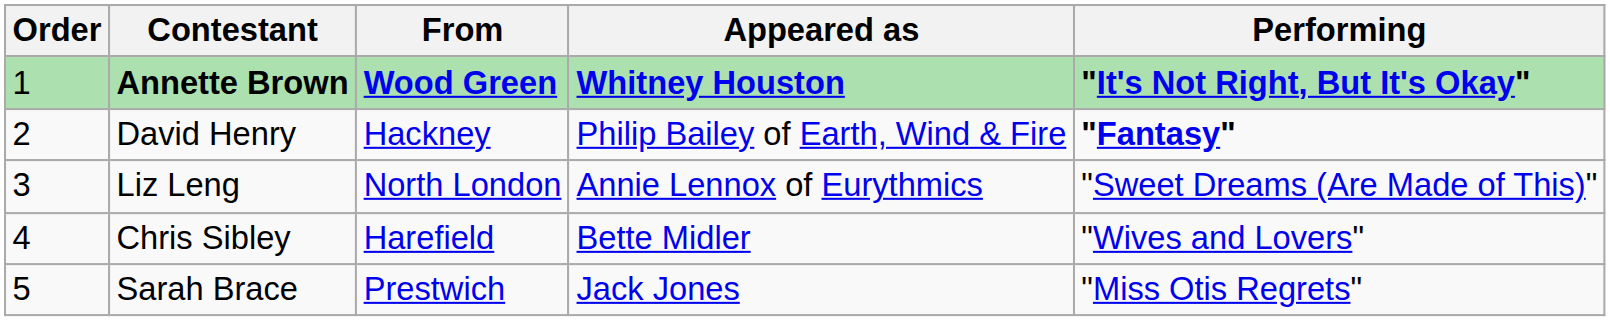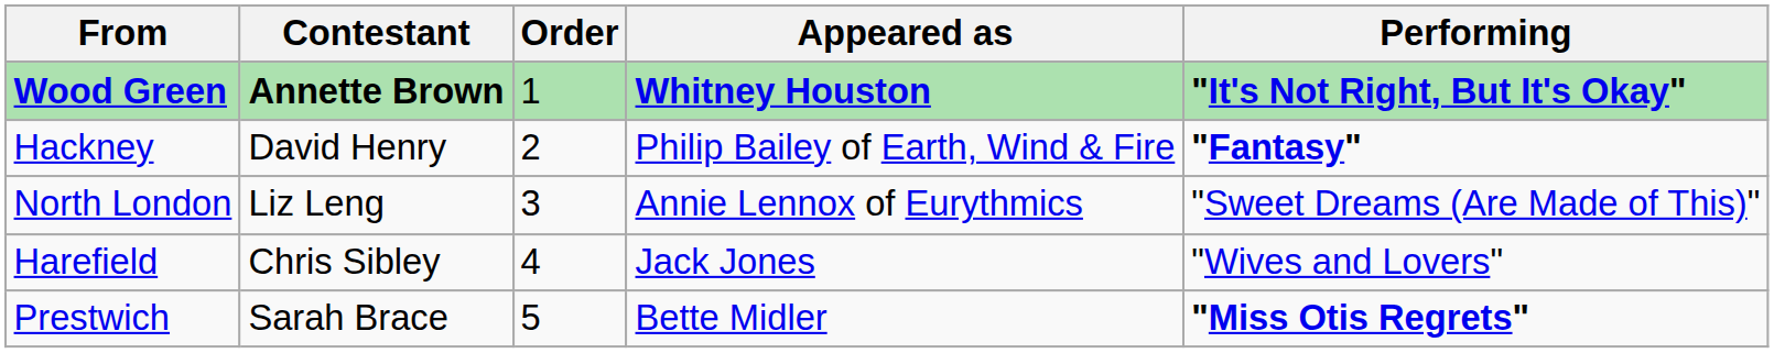 <table class="wikitable">
 <tr>
+<th>From</th>
+<th>Contestant</th>
 <th>Order</th>
-<th>Contestant</th>
-<th>From</th>
 <th>Appeared as</th>
 <th>Performing</th>
 </tr>
 <tr style="background:#ACE1AF;">
+<td><strong><a href='#'>Wood Green</a></strong></td>
+<td><strong>Annette Brown</strong></td>
 <td>1</td>
-<td><strong>Annette Brown</strong></td>
-<td><strong><a href='#'>Wood Green</a></strong></td>
 <td><strong><a href='#'>Whitney Houston</a></strong></td>
 <td><strong>"<a href='#'>It's Not Right, But It's Okay</a>"</strong></td>
 </tr>
 <tr>
+<td><a href='#'>Hackney</a></td>
+<td>David Henry</td>
 <td>2</td>
-<td>David Henry</td>
-<td><a href='#'>Hackney</a></td>
 <td><a href='#'>Philip Bailey</a> of <a href='#'>Earth, Wind & Fire</a></td>
 <td><strong>"<a href='#'>Fantasy</a>"</strong></td>
 </tr>
 <tr>
+<td><a href='#'>North London</a></td>
+<td>Liz Leng</td>
 <td>3</td>
-<td>Liz Leng</td>
-<td><a href='#'>North London</a></td>
 <td><a href='#'>Annie Lennox</a> of <a href='#'>Eurythmics</a></td>
 <td>"<a href='#'>Sweet Dreams (Are Made of This)</a>"</td>
 </tr>
 <tr>
+<td><a href='#'>Harefield</a></td>
+<td>Chris Sibley</td>
 <td>4</td>
-<td>Chris Sibley</td>
-<td><a href='#'>Harefield</a></td>
-<td><a href='#'>Bette Midler</a></td>
+<td><a href='#'>Jack Jones</a></td>
 <td>"<a href='#'>Wives and Lovers</a>"</td>
 </tr>
 <tr>
+<td><a href='#'>Prestwich</a></td>
+<td>Sarah Brace</td>
 <td>5</td>
-<td>Sarah Brace</td>
-<td><a href='#'>Prestwich</a></td>
-<td><a href='#'>Jack Jones</a></td>
-<td>"<a href='#'>Miss Otis Regrets</a>"</td>
+<td><a href='#'>Bette Midler</a></td>
+<td><strong>"<a href='#'>Miss Otis Regrets</a>"</strong></td>
 </tr>
 </table>
